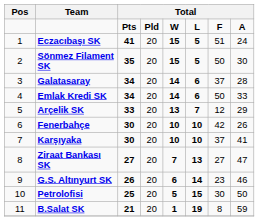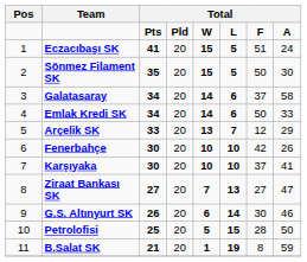 <table class="wikitable" style="text-align: center; font-size:95%">
 <tr>
 <th width="44">Pos</th>
 <th width="128">Team</th>
 <th colspan=7>Total</th>
 </tr>
 <tr>
 <td></td>
 <td></td>
 <td width="30"><strong>Pts</strong></td>
 <td width="30"><strong>Pld</strong></td>
 <td width="30"><strong>W</strong></td>
 <td width="30"><strong>L</strong></td>
 <td width="30"><strong>F</strong></td>
 <td width="30"><strong>A</strong></td>
 </tr>
 <tr>
 <td>1</td>
 <td align="left"><strong><a href='#'>Eczacıbaşı SK</a></strong></td>
 <td><strong>41</strong></td>
 <td>20</td>
 <td><strong>15</strong></td>
 <td><strong>5</strong></td>
 <td>51</td>
 <td>24</td>
 </tr>
 <tr>
 <td>2</td>
 <td align="left"><strong><a href='#'>Sönmez Filament SK</a></strong></td>
 <td><strong>35</strong></td>
 <td>20</td>
 <td><strong>15</strong></td>
 <td><strong>5</strong></td>
 <td>50</td>
 <td>30</td>
 </tr>
 <tr>
 <td>3</td>
 <td align="left"><strong><a href='#'>Galatasaray</a></strong></td>
 <td><strong>34</strong></td>
 <td>20</td>
 <td><strong>14</strong></td>
 <td><strong>6</strong></td>
 <td>37</td>
-<td>28</td>
+<td>58</td>
 </tr>
 <tr>
 <td>4</td>
 <td align="left"><strong><a href='#'>Emlak Kredi SK</a></strong></td>
 <td><strong>34</strong></td>
 <td>20</td>
 <td><strong>14</strong></td>
 <td><strong>6</strong></td>
 <td>50</td>
 <td>33</td>
 </tr>
 <tr>
 <td>5</td>
 <td align="left"><strong><a href='#'>Arçelik SK</a></strong></td>
 <td><strong>33</strong></td>
 <td>20</td>
 <td><strong>13</strong></td>
 <td><strong>7</strong></td>
 <td>12</td>
 <td>29</td>
 </tr>
 <tr>
 <td>6</td>
 <td align="left"><strong><a href='#'>Fenerbahçe</a></strong></td>
 <td><strong>30</strong></td>
 <td>20</td>
 <td><strong>10</strong></td>
 <td><strong>10</strong></td>
 <td>42</td>
 <td>26</td>
 </tr>
 <tr>
 <td>7</td>
 <td align="left"><strong><a href='#'>Karşıyaka</a></strong></td>
 <td><strong>30</strong></td>
 <td>20</td>
 <td><strong>10</strong></td>
 <td><strong>10</strong></td>
 <td>37</td>
 <td>41</td>
 </tr>
 <tr>
 <td>8</td>
 <td align="left"><strong><a href='#'>Ziraat Bankası SK</a></strong></td>
 <td><strong>27</strong></td>
 <td>20</td>
 <td><strong>7</strong></td>
 <td><strong>13</strong></td>
 <td>27</td>
 <td>47</td>
 </tr>
 <tr>
 <td>9</td>
 <td align="left"><strong><a href='#'>G.S. Altınyurt SK</a></strong></td>
 <td><strong>26</strong></td>
 <td>20</td>
 <td><strong>6</strong></td>
 <td><strong>14</strong></td>
-<td>23</td>
+<td>30</td>
 <td>46</td>
 </tr>
 <tr>
 <td>10</td>
 <td align="left"><strong><a href='#'>Petrolofisi</a></strong></td>
 <td><strong>25</strong></td>
 <td>20</td>
 <td><strong>5</strong></td>
 <td><strong>15</strong></td>
-<td>30</td>
+<td>28</td>
 <td>50</td>
 </tr>
 <tr>
 <td>11</td>
 <td align="left"><strong><a href='#'>B.Salat SK</a></strong></td>
 <td><strong>21</strong></td>
 <td>20</td>
 <td><strong>1</strong></td>
 <td><strong>19</strong></td>
 <td>8</td>
 <td>59</td>
 </tr>
 <tr>
 </tr>
 </table>
